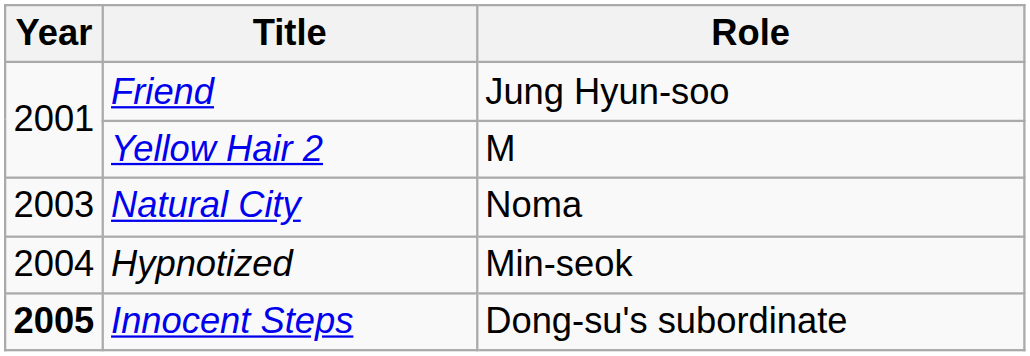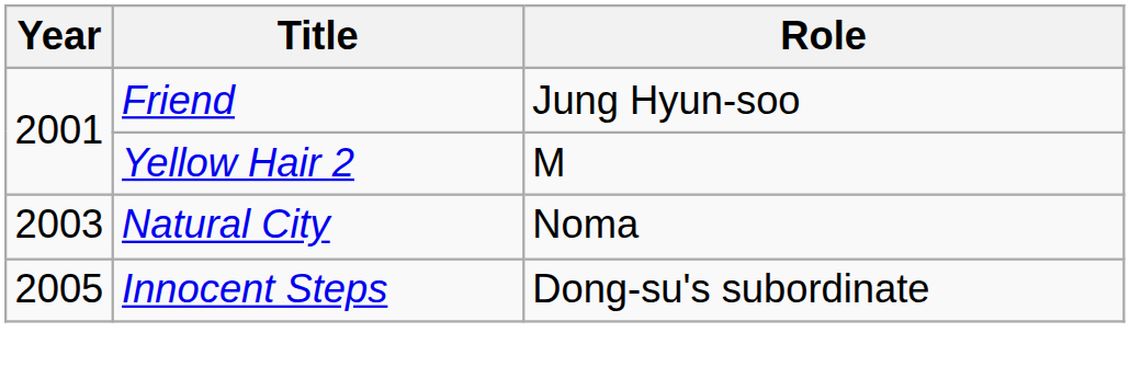 <table class = "wikitable" style="width:450px">
 <tr>
 <th width=10>Year</th>
 <th>Title</th>
 <th>Role</th>
 </tr>
 <tr>
 <td rowspan=2>2001</td>
 <td><em><a href='#'>Friend</a></em></td>
 <td>Jung Hyun-soo</td>
 </tr>
 <tr>
 <td><em><a href='#'>Yellow Hair 2</a></em></td>
 <td>M</td>
 </tr>
 <tr>
 <td>2003</td>
 <td><em><a href='#'>Natural City</a></em></td>
 <td>Noma</td>
 </tr>
 <tr>
-<td>2004</td>
-<td><em>Hypnotized</em></td>
-<td>Min-seok</td>
-</tr>
-<tr>
-<td><strong>2005</strong></td>
+<td>2005</td>
 <td><em><a href='#'>Innocent Steps</a></em></td>
 <td>Dong-su's subordinate</td>
 </tr>
 </table>
